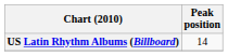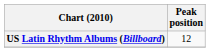 <table class="wikitable plainrowheaders">
 <tr>
 <th>Chart (2010)</th>
 <th>Peak<br>position</th>
 </tr>
 <tr>
 <th scope="row">US <a href='#'>Latin Rhythm Albums</a> (<em><a href='#'>Billboard</a></em>)</th>
-<td style="text-align:center;">14</td>
+<td style="text-align:center;">12</td>
 </tr>
 <tr>
 </tr>
 </table>
